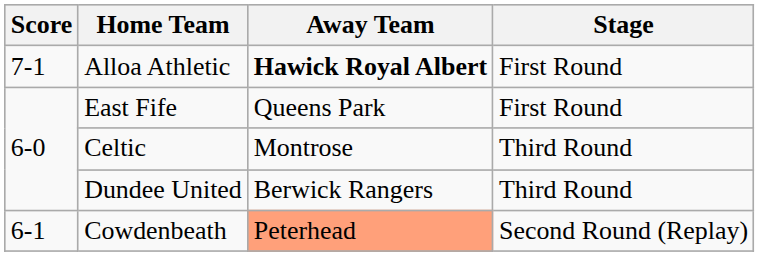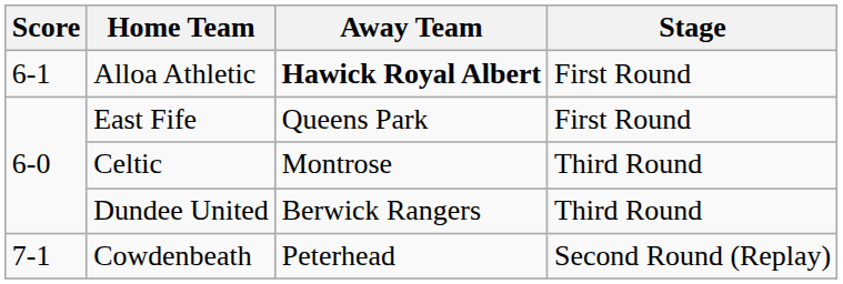 <table class="wikitable">
 <tr>
 <th>Score</th>
 <th>Home Team</th>
 <th>Away Team</th>
 <th>Stage</th>
 </tr>
 <tr>
-<td>7-1</td>
+<td>6-1</td>
 <td>Alloa Athletic</td>
 <td><strong>Hawick Royal Albert</strong></td>
 <td>First Round</td>
 </tr>
 <tr>
 <td rowspan="3">6-0</td>
 <td>East Fife</td>
 <td>Queens Park</td>
 <td>First Round</td>
 </tr>
 <tr>
 <td>Celtic</td>
 <td>Montrose</td>
 <td>Third Round</td>
 </tr>
 <tr>
 <td>Dundee United</td>
 <td>Berwick Rangers</td>
 <td>Third Round</td>
 </tr>
 <tr>
-<td>6-1</td>
+<td>7-1</td>
 <td>Cowdenbeath</td>
-<td style="background: lightsalmon;">Peterhead</td>
+<td>Peterhead</td>
 <td>Second Round (Replay)</td>
 </tr>
 </table>
